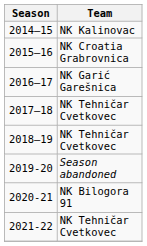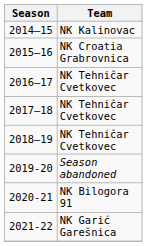 <table class="wikitable" style="text-align: center;">
 <tr>
 <th width=60>Season</th>
 <th width=100>Team</th>
 </tr>
 <tr>
 <td>2014–15</td>
 <td align="left">NK Kalinovac</td>
 </tr>
 <tr>
 <td>2015–16</td>
 <td align="left">NK Croatia Grabrovnica</td>
 </tr>
 <tr>
 <td>2016–17</td>
-<td align="left">NK Garić Garešnica</td>
+<td align="left">NK Tehničar Cvetkovec</td>
 </tr>
 <tr>
 <td>2017–18</td>
 <td align="left">NK Tehničar Cvetkovec</td>
 </tr>
 <tr>
 <td>2018–19</td>
 <td align="left">NK Tehničar Cvetkovec</td>
 </tr>
 <tr>
 <td>2019-20</td>
 <td align="left"><em>Season abandoned</em></td>
 </tr>
 <tr>
 <td>2020-21</td>
 <td align="left">NK Bilogora 91</td>
 </tr>
 <tr>
 <td>2021-22</td>
-<td align="left">NK Tehničar Cvetkovec</td>
+<td align="left">NK Garić Garešnica</td>
 </tr>
 <tr>
 </tr>
 </table>
